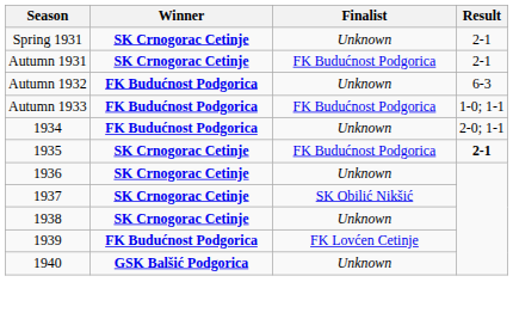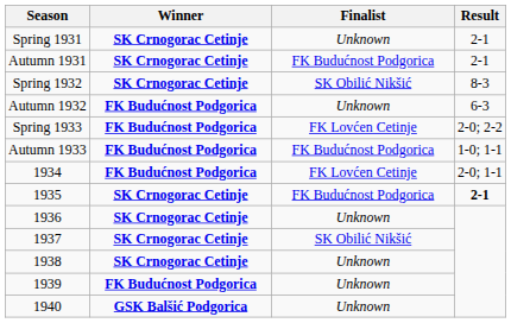 <table class="wikitable" style="text-align: center;">
 <tr>
 <th>Season</th>
 <th style="width:200px;">Winner</th>
 <th style="width:200px;">Finalist</th>
 <th>Result</th>
 </tr>
 <tr>
 <td>Spring 1931</td>
 <td><strong><a href='#'>SK Crnogorac Cetinje</a></strong></td>
 <td><em>Unknown</em></td>
 <td>2-1</td>
 </tr>
 <tr>
 <td>Autumn 1931</td>
 <td><strong><a href='#'>SK Crnogorac Cetinje</a></strong></td>
 <td><a href='#'>FK Budućnost Podgorica</a></td>
 <td>2-1</td>
 </tr>
 <tr>
+<td>Spring 1932</td>
+<td><strong><a href='#'>SK Crnogorac Cetinje</a></strong></td>
+<td><a href='#'>SK Obilić Nikšić</a></td>
+<td>8-3</td>
+</tr>
+<tr>
 <td>Autumn 1932</td>
 <td><strong><a href='#'>FK Budućnost Podgorica</a></strong></td>
 <td><em>Unknown</em></td>
 <td>6-3</td>
+</tr>
+<tr>
+<td>Spring 1933</td>
+<td><strong><a href='#'>FK Budućnost Podgorica</a></strong></td>
+<td><a href='#'>FK Lovćen Cetinje</a></td>
+<td>2-0; 2-2</td>
 </tr>
 <tr>
 <td>Autumn 1933</td>
 <td><strong><a href='#'>FK Budućnost Podgorica</a></strong></td>
 <td><a href='#'>FK Budućnost Podgorica</a></td>
 <td>1-0; 1-1</td>
 </tr>
 <tr>
 <td>1934</td>
 <td><strong><a href='#'>FK Budućnost Podgorica</a></strong></td>
-<td><em>Unknown</em></td>
+<td><a href='#'>FK Lovćen Cetinje</a></td>
 <td>2-0; 1-1</td>
 </tr>
 <tr>
 <td>1935</td>
 <td><strong><a href='#'>SK Crnogorac Cetinje</a></strong></td>
 <td><a href='#'>FK Budućnost Podgorica</a></td>
 <td><strong>2-1</strong></td>
 </tr>
 <tr>
 <td>1936</td>
 <td><strong><a href='#'>SK Crnogorac Cetinje</a></strong></td>
 <td><em>Unknown</em></td>
 </tr>
 <tr>
 <td>1937</td>
 <td><strong><a href='#'>SK Crnogorac Cetinje</a></strong></td>
 <td><a href='#'>SK Obilić Nikšić</a></td>
 </tr>
 <tr>
 <td>1938</td>
 <td><strong><a href='#'>SK Crnogorac Cetinje</a></strong></td>
 <td><em>Unknown</em></td>
 </tr>
 <tr>
 <td>1939</td>
 <td><strong><a href='#'>FK Budućnost Podgorica</a></strong></td>
-<td><a href='#'>FK Lovćen Cetinje</a></td>
+<td><em>Unknown</em></td>
 </tr>
 <tr>
 <td>1940</td>
 <td><strong><a href='#'>GSK Balšić Podgorica</a></strong></td>
 <td><em>Unknown</em></td>
 </tr>
 </table>
